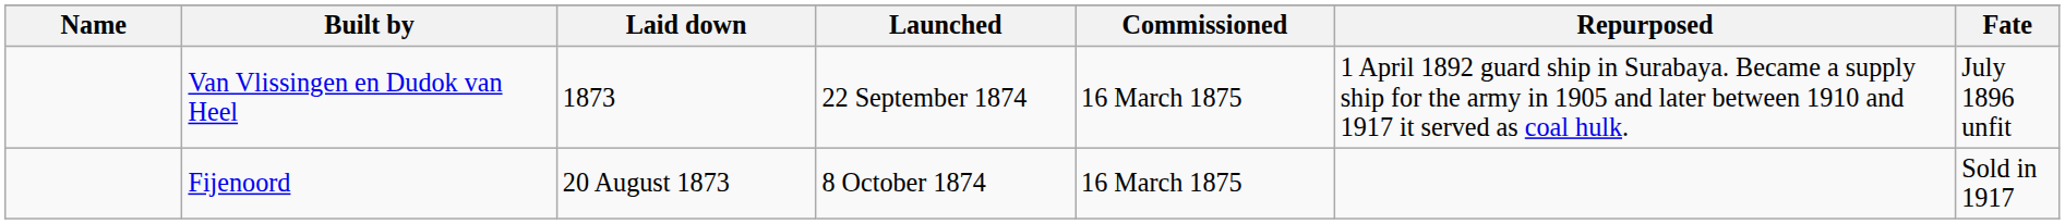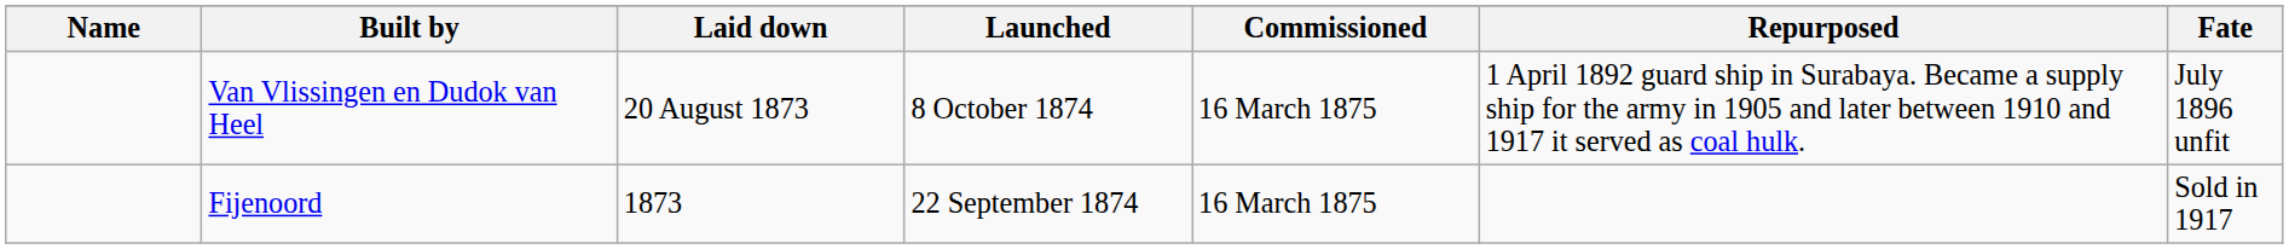 <table class="wikitable">
 <tr>
 </tr>
 <tr>
 <th width="100">Name</th>
 <th width="220">Built by</th>
 <th width="150">Laid down</th>
 <th width="150">Launched</th>
 <th width="150">Commissioned</th>
 <th>Repurposed</th>
 <th>Fate</th>
 </tr>
 <tr>
 <td></td>
 <td><a href='#'>Van Vlissingen en Dudok van Heel</a></td>
-<td>1873</td>
-<td>22 September 1874</td>
+<td>20 August 1873</td>
+<td>8 October 1874</td>
 <td>16 March 1875</td>
 <td>1 April 1892 guard ship in Surabaya. Became a supply ship for the army in 1905 and later between 1910 and 1917 it served as <a href='#'>coal hulk</a>.</td>
 <td>July 1896 unfit</td>
 </tr>
 <tr>
 <td></td>
 <td><a href='#'>Fijenoord</a></td>
-<td>20 August 1873</td>
-<td>8 October 1874</td>
+<td>1873</td>
+<td>22 September 1874</td>
 <td>16 March 1875</td>
 <td></td>
 <td>Sold in 1917</td>
 </tr>
 </table>
